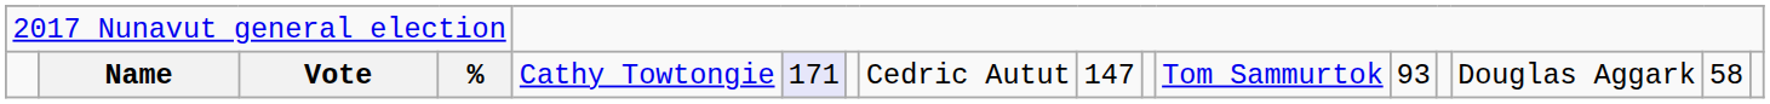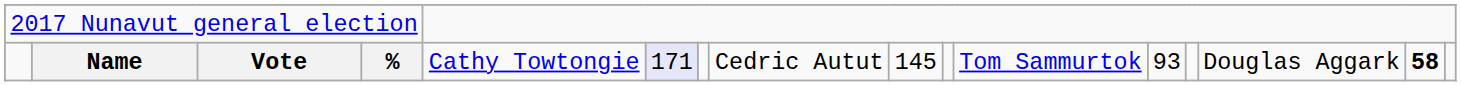 <table class="wikitable">
 <tr>
 <td colspan=4 align=center><a href='#'>2017 Nunavut general election</a></td>
 </tr>
 <tr>
 <td></td>
 <th><strong>Name </strong></th>
 <th><strong>Vote</strong></th>
 <th><strong>%</strong><br></th>
 <td><a href='#'>Cathy Towtongie</a></td>
 <td style="background: lavender;">171</td>
 <td><br></td>
 <td>Cedric Autut</td>
-<td>147</td>
+<td>145</td>
 <td><br></td>
 <td><a href='#'>Tom Sammurtok</a></td>
 <td>93</td>
 <td><br></td>
 <td>Douglas Aggark</td>
-<td>58</td>
+<td><strong>58</strong></td>
 <td></td>
 </tr>
 </table>
